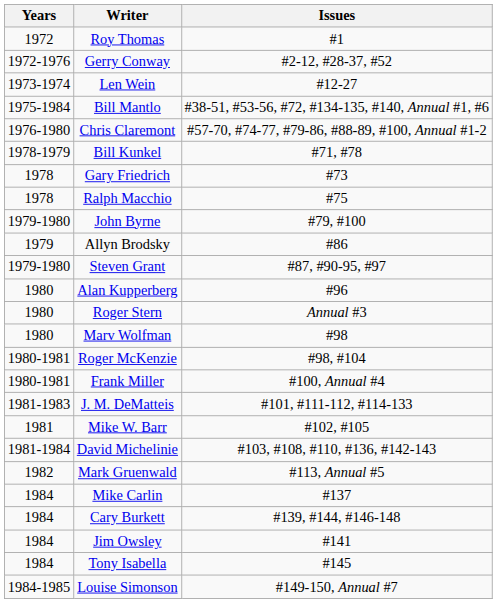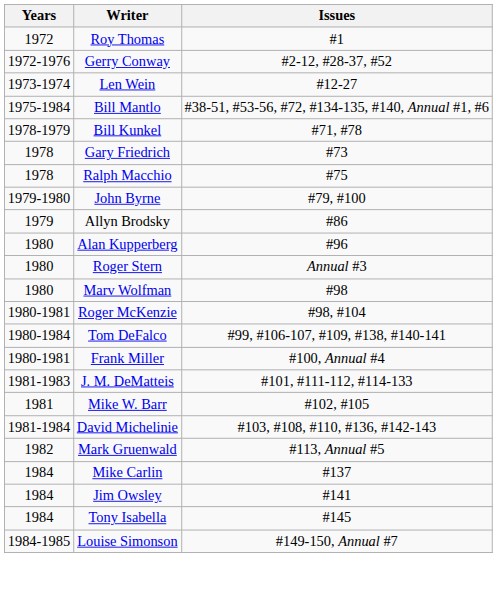 <table class="wikitable">
 <tr>
 <th>Years</th>
 <th>Writer</th>
 <th>Issues</th>
 </tr>
 <tr>
 <td align="center">1972</td>
 <td align="center"><a href='#'>Roy Thomas</a></td>
 <td align="center">#1</td>
 </tr>
 <tr>
 <td align="center">1972-1976</td>
 <td align="center"><a href='#'>Gerry Conway</a></td>
 <td align="center">#2-12, #28-37, #52</td>
 </tr>
 <tr>
 <td align="center">1973-1974</td>
 <td align="center"><a href='#'>Len Wein</a></td>
 <td align="center">#12-27</td>
 </tr>
 <tr>
 <td align="center">1975-1984</td>
 <td align="center"><a href='#'>Bill Mantlo</a></td>
 <td align="center">#38-51, #53-56, #72, #134-135, #140, <em>Annual</em> #1, #6</td>
 </tr>
 <tr>
-<td align="center">1976-1980</td>
-<td align="center"><a href='#'>Chris Claremont</a></td>
-<td align="center">#57-70, #74-77, #79-86, #88-89, #100, <em>Annual</em> #1-2</td>
-</tr>
-<tr>
 <td align="center">1978-1979</td>
 <td align="center"><a href='#'>Bill Kunkel</a></td>
 <td align="center">#71, #78</td>
 </tr>
 <tr>
 <td align="center">1978</td>
 <td align="center"><a href='#'>Gary Friedrich</a></td>
 <td align="center">#73</td>
 </tr>
 <tr>
 <td align="center">1978</td>
 <td align="center"><a href='#'>Ralph Macchio</a></td>
 <td align="center">#75</td>
 </tr>
 <tr>
 <td align="center">1979-1980</td>
 <td align="center"><a href='#'>John Byrne</a></td>
 <td align="center">#79, #100</td>
 </tr>
 <tr>
 <td align="center">1979</td>
 <td align="center">Allyn Brodsky</td>
 <td align="center">#86</td>
 </tr>
 <tr>
-<td align="center">1979-1980</td>
-<td align="center"><a href='#'>Steven Grant</a></td>
-<td align="center">#87, #90-95, #97</td>
-</tr>
-<tr>
 <td align="center">1980</td>
 <td align="center"><a href='#'>Alan Kupperberg</a></td>
 <td align="center">#96</td>
 </tr>
 <tr>
 <td align="center">1980</td>
 <td align="center"><a href='#'>Roger Stern</a></td>
 <td align="center"><em>Annual</em> #3</td>
 </tr>
 <tr>
 <td align="center">1980</td>
 <td align="center"><a href='#'>Marv Wolfman</a></td>
 <td align="center">#98</td>
 </tr>
 <tr>
 <td align="center">1980-1981</td>
 <td align="center"><a href='#'>Roger McKenzie</a></td>
 <td align="center">#98, #104</td>
+</tr>
+<tr>
+<td align="center">1980-1984</td>
+<td align="center"><a href='#'>Tom DeFalco</a></td>
+<td align="center">#99, #106-107, #109, #138, #140-141</td>
 </tr>
 <tr>
 <td align="center">1980-1981</td>
 <td align="center"><a href='#'>Frank Miller</a></td>
 <td align="center">#100, <em>Annual</em> #4</td>
 </tr>
 <tr>
 <td align="center">1981-1983</td>
 <td align="center"><a href='#'>J. M. DeMatteis</a></td>
 <td align="center">#101, #111-112, #114-133</td>
 </tr>
 <tr>
 <td align="center">1981</td>
 <td align="center"><a href='#'>Mike W. Barr</a></td>
 <td align="center">#102, #105</td>
 </tr>
 <tr>
 <td align="center">1981-1984</td>
 <td align="center"><a href='#'>David Michelinie</a></td>
 <td align="center">#103, #108, #110, #136, #142-143</td>
 </tr>
 <tr>
 <td align="center">1982</td>
 <td align="center"><a href='#'>Mark Gruenwald</a></td>
 <td align="center">#113, <em>Annual</em> #5</td>
 </tr>
 <tr>
 <td align="center">1984</td>
 <td align="center"><a href='#'>Mike Carlin</a></td>
 <td align="center">#137</td>
 </tr>
 <tr>
 <td align="center">1984</td>
-<td align="center"><a href='#'>Cary Burkett</a></td>
-<td align="center">#139, #144, #146-148</td>
-</tr>
-<tr>
-<td align="center">1984</td>
 <td align="center"><a href='#'>Jim Owsley</a></td>
 <td align="center">#141</td>
 </tr>
 <tr>
 <td align="center">1984</td>
 <td align="center"><a href='#'>Tony Isabella</a></td>
 <td align="center">#145</td>
 </tr>
 <tr>
 <td align="center">1984-1985</td>
 <td align="center"><a href='#'>Louise Simonson</a></td>
 <td align="center">#149-150, <em>Annual</em> #7</td>
 </tr>
 </table>
